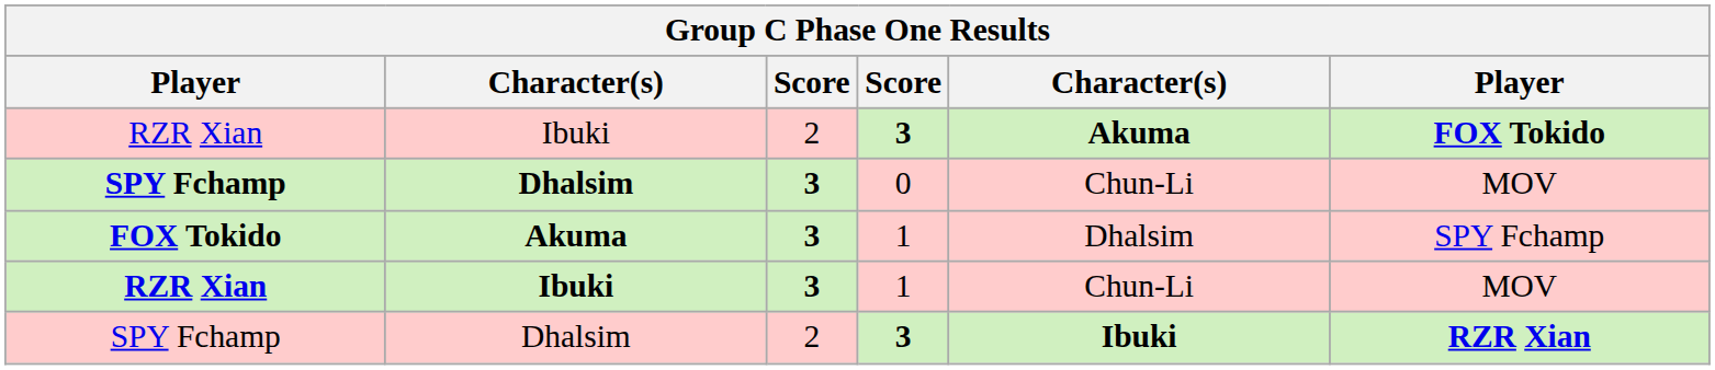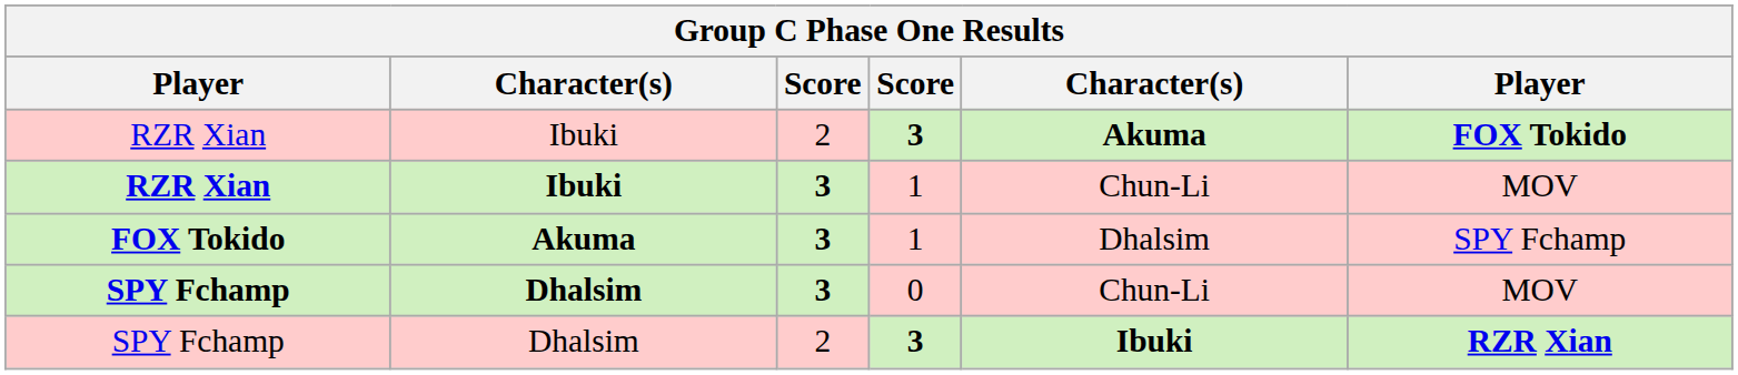 <table class="wikitable" style="text-align: center;">
 <tr>
 <th colspan=6>Group C Phase One Results</th>
 </tr>
 <tr>
 <th width="181px">Player</th>
 <th width="181px">Character(s)</th>
 <th width="20px">Score</th>
 <th width="20px">Score</th>
 <th width="181px">Character(s)</th>
 <th width="181px">Player</th>
 </tr>
 <tr>
 <td style="background: #FFCCCC;"><a href='#'>RZR</a> <a href='#'>Xian</a></td>
 <td style="background: #FFCCCC;">Ibuki</td>
 <td style="background: #FFCCCC;">2</td>
 <td style="background: #D0F0C0;"><strong>3</strong></td>
 <td style="background: #D0F0C0;"><strong>Akuma</strong></td>
 <td style="background: #D0F0C0;"><strong><a href='#'>FOX</a> Tokido</strong></td>
 </tr>
 <tr>
-<td style="background: #D0F0C0;"><strong><a href='#'>SPY</a> Fchamp</strong></td>
-<td style="background: #D0F0C0;"><strong>Dhalsim</strong></td>
+<td style="background: #D0F0C0;"><strong><a href='#'>RZR</a> <a href='#'>Xian</a></strong></td>
+<td style="background: #D0F0C0;"><strong>Ibuki</strong></td>
 <td style="background: #D0F0C0;"><strong>3</strong></td>
-<td style="background: #FFCCCC;">0</td>
+<td style="background: #FFCCCC;">1</td>
 <td style="background: #FFCCCC;">Chun-Li</td>
 <td style="background: #FFCCCC;"> MOV</td>
 </tr>
 <tr>
 <td style="background: #D0F0C0;"><strong><a href='#'>FOX</a> Tokido</strong></td>
 <td style="background: #D0F0C0;"><strong>Akuma</strong></td>
 <td style="background: #D0F0C0;"><strong>3</strong></td>
 <td style="background: #FFCCCC;">1</td>
 <td style="background: #FFCCCC;">Dhalsim</td>
 <td style="background: #FFCCCC;"><a href='#'>SPY</a> Fchamp</td>
 </tr>
 <tr>
-<td style="background: #D0F0C0;"><strong><a href='#'>RZR</a> <a href='#'>Xian</a></strong></td>
-<td style="background: #D0F0C0;"><strong>Ibuki</strong></td>
+<td style="background: #D0F0C0;"><strong><a href='#'>SPY</a> Fchamp</strong></td>
+<td style="background: #D0F0C0;"><strong>Dhalsim</strong></td>
 <td style="background: #D0F0C0;"><strong>3</strong></td>
-<td style="background: #FFCCCC;">1</td>
+<td style="background: #FFCCCC;">0</td>
 <td style="background: #FFCCCC;">Chun-Li</td>
 <td style="background: #FFCCCC;"> MOV</td>
 </tr>
 <tr>
 <td style="background: #FFCCCC;"><a href='#'>SPY</a> Fchamp</td>
 <td style="background: #FFCCCC;">Dhalsim</td>
 <td style="background: #FFCCCC;">2</td>
 <td style="background: #D0F0C0;"><strong>3</strong></td>
 <td style="background: #D0F0C0;"><strong>Ibuki</strong></td>
 <td style="background: #D0F0C0;"><strong><a href='#'>RZR</a> <a href='#'>Xian</a></strong></td>
 </tr>
 </table>
